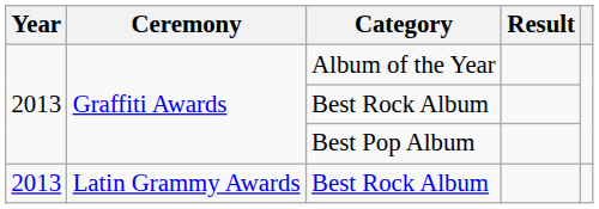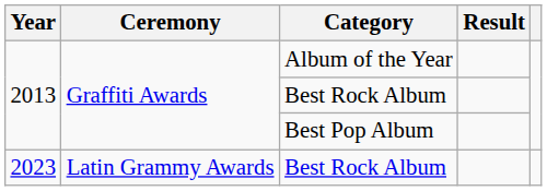 <table class="wikitable">
 <tr>
 <th scope="col">Year</th>
 <th scope="col">Ceremony</th>
 <th scope="col">Category</th>
 <th scope="col">Result</th>
 <th scope="col" class="unsortable"></th>
 </tr>
 <tr>
 <td rowspan="3">2013</td>
 <td rowspan="3"><a href='#'>Graffiti Awards</a></td>
 <td>Album of the Year</td>
 <td></td>
 <td align="center" rowspan="3"></td>
 </tr>
 <tr>
 <td>Best Rock Album</td>
 <td></td>
 </tr>
 <tr>
 <td>Best Pop Album</td>
 <td></td>
 </tr>
 <tr>
-<td><a href='#'>2013</a></td>
+<td><a href='#'>2023</a></td>
 <td><a href='#'>Latin Grammy Awards</a></td>
 <td><a href='#'>Best Rock Album</a></td>
 <td></td>
 <td align="center"></td>
 </tr>
 </table>
